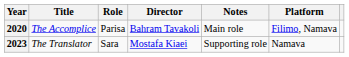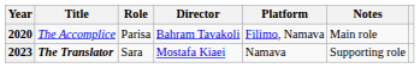 <table class="wikitable plainrowheaders sortable"  style=font-size:100%>
 <tr>
 <th scope="col">Year</th>
 <th scope="col">Title</th>
 <th scope="col">Role</th>
 <th scope="col">Director</th>
+<th scope="col">Platform</th>
 <th>Notes</th>
-<th scope="col">Platform</th>
 <th scope="col" class="unsortable"></th>
 </tr>
 <tr>
 <th scope=row>2020</th>
 <td><em><a href='#'>The Accomplice</a></em></td>
 <td>Parisa</td>
 <td><a href='#'>Bahram Tavakoli</a></td>
+<td><a href='#'>Filimo</a>, Namava</td>
 <td>Main role</td>
-<td><a href='#'>Filimo</a>, Namava</td>
 <td></td>
 </tr>
 <tr>
 <th scope=row>2023</th>
-<td><em>The Translator</em></td>
+<td><strong><em>The Translator</em></strong></td>
 <td>Sara</td>
 <td><a href='#'>Mostafa Kiaei</a></td>
+<td>Namava</td>
 <td>Supporting role</td>
-<td>Namava</td>
 <td></td>
 </tr>
 </table>
